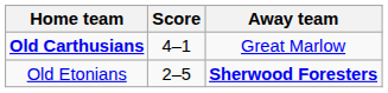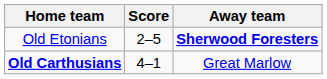 <table class="wikitable" style="text-align: center; font-size:85%">
 <tr>
 <th>Home team</th>
 <th>Score</th>
 <th>Away team</th>
 </tr>
 <tr>
+<td><a href='#'>Old Etonians</a></td>
+<td>2–5</td>
+<td><strong><a href='#'>Sherwood Foresters</a></strong></td>
+</tr>
+<tr>
 <td><strong><a href='#'>Old Carthusians</a></strong></td>
 <td>4–1</td>
 <td><a href='#'>Great Marlow</a></td>
 </tr>
-<tr>
-<td><a href='#'>Old Etonians</a></td>
-<td>2–5</td>
-<td><strong><a href='#'>Sherwood Foresters</a></strong></td>
-</tr>
 </table>
